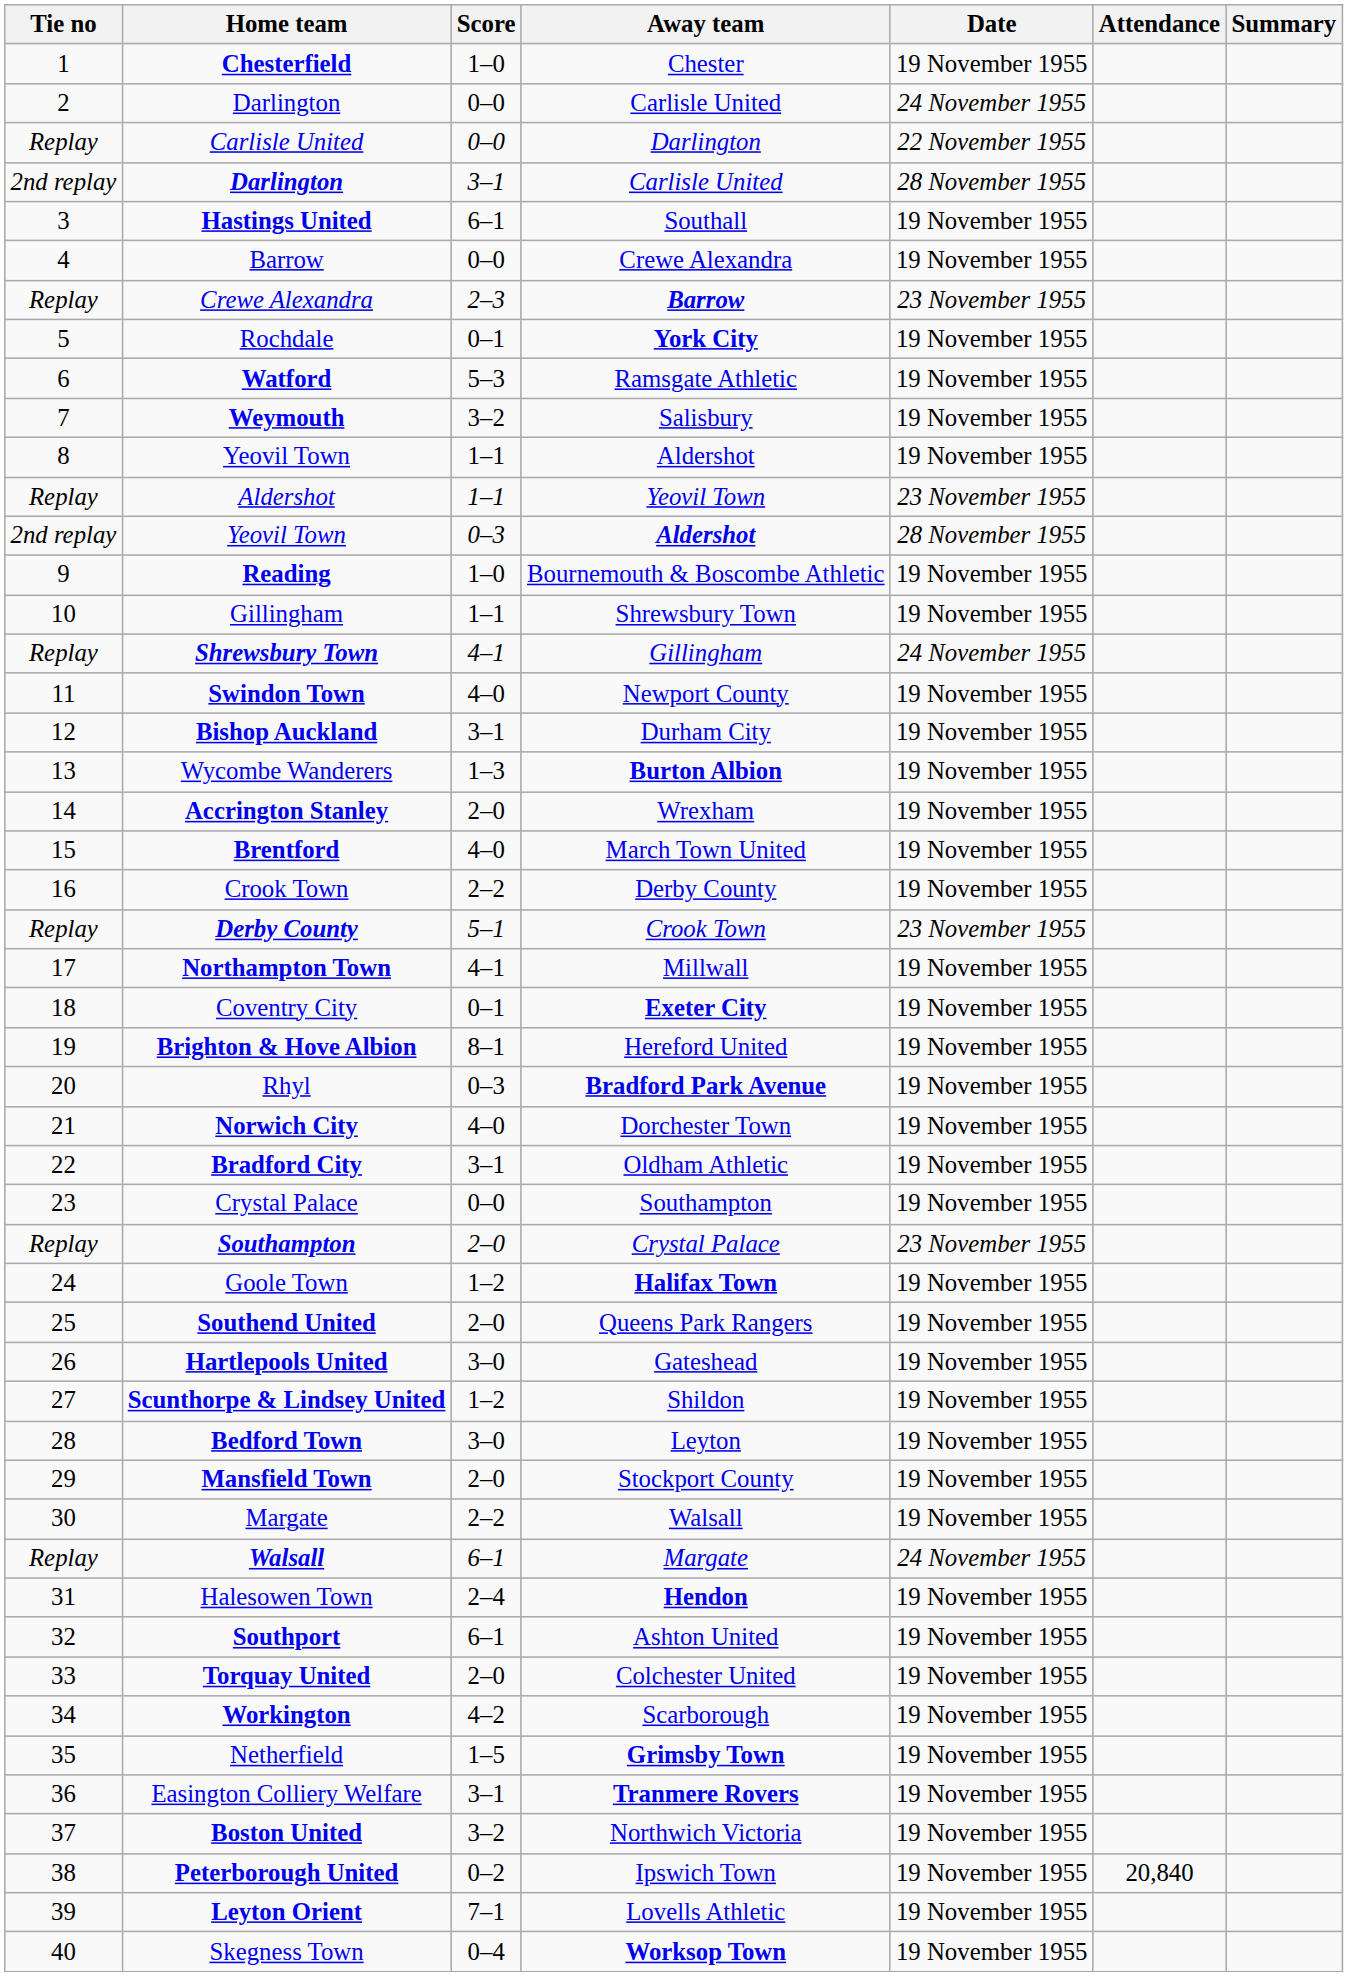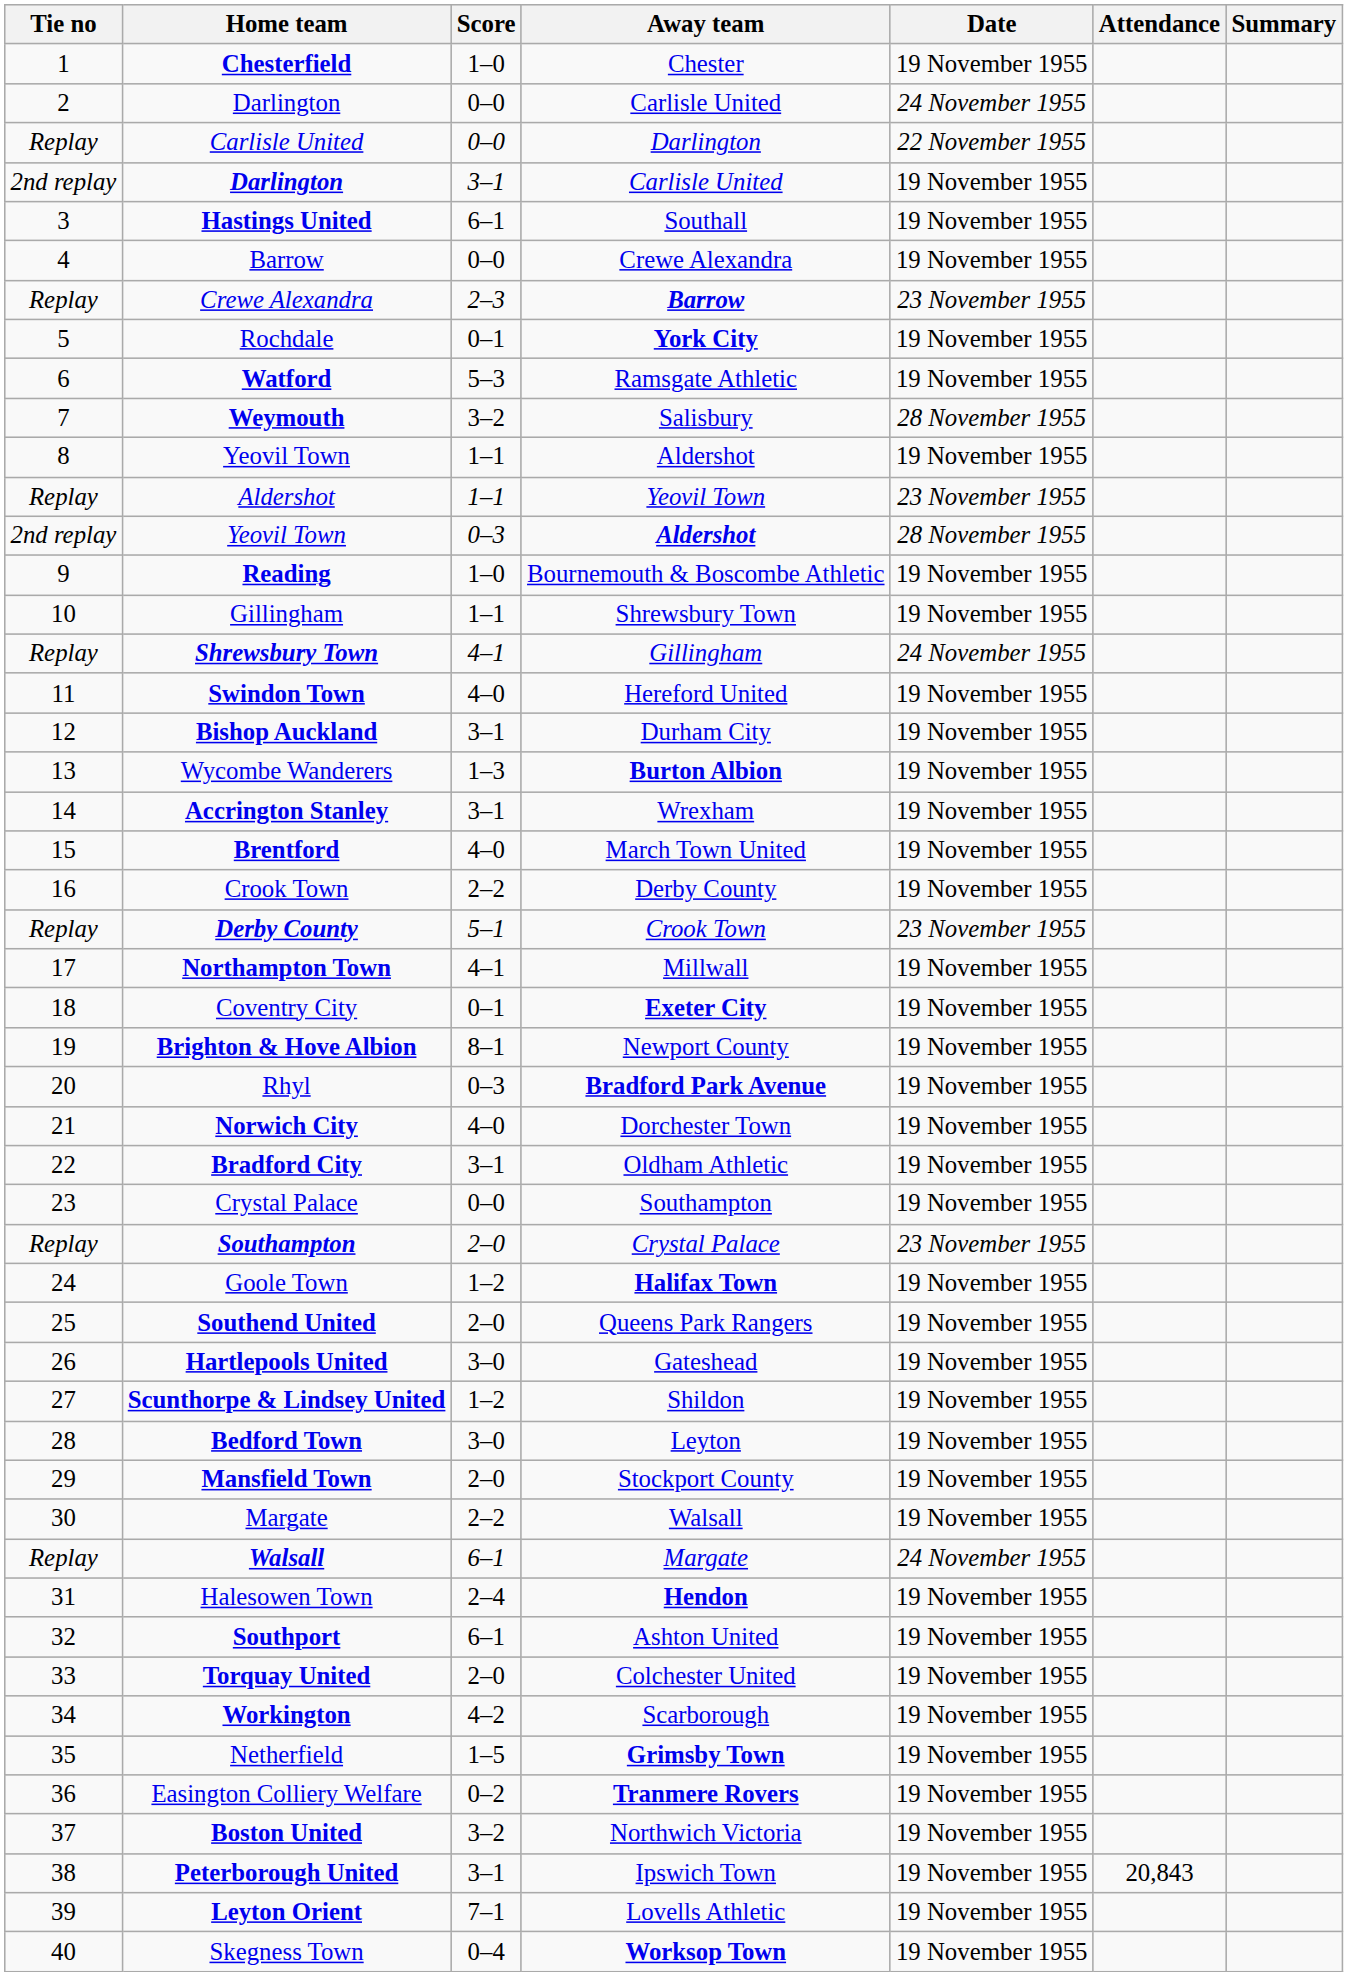 <table class="wikitable" style="text-align: center">
 <tr>
 <th>Tie no</th>
 <th>Home team</th>
 <th>Score</th>
 <th>Away team</th>
 <th>Date</th>
 <th>Attendance</th>
 <th>Summary</th>
 </tr>
 <tr>
 <td>1</td>
 <td><strong><a href='#'>Chesterfield</a></strong></td>
 <td>1–0</td>
 <td><a href='#'>Chester</a></td>
 <td>19 November 1955</td>
 <td></td>
 <td></td>
 </tr>
 <tr>
 <td>2</td>
 <td><a href='#'>Darlington</a></td>
 <td>0–0</td>
 <td><a href='#'>Carlisle United</a></td>
 <td><em>24 November 1955</em></td>
 <td></td>
 <td></td>
 </tr>
 <tr>
 <td><em>Replay</em></td>
 <td><em><a href='#'>Carlisle United</a></em></td>
 <td><em>0–0</em></td>
 <td><em><a href='#'>Darlington</a></em></td>
 <td><em>22 November 1955</em></td>
 <td><em> </em></td>
 <td></td>
 </tr>
 <tr>
 <td><em>2nd replay</em></td>
 <td><strong><em><a href='#'>Darlington</a></em></strong></td>
 <td><em>3–1</em></td>
 <td><em><a href='#'>Carlisle United</a></em></td>
-<td><em>28 November 1955</em></td>
+<td>19 November 1955</td>
 <td><em> </em></td>
 <td></td>
 </tr>
 <tr>
 <td>3</td>
 <td><strong><a href='#'>Hastings United</a></strong></td>
 <td>6–1</td>
 <td><a href='#'>Southall</a></td>
 <td>19 November 1955</td>
 <td></td>
 <td></td>
 </tr>
 <tr>
 <td>4</td>
 <td><a href='#'>Barrow</a></td>
 <td>0–0</td>
 <td><a href='#'>Crewe Alexandra</a></td>
 <td>19 November 1955</td>
 <td></td>
 <td></td>
 </tr>
 <tr>
 <td><em>Replay</em></td>
 <td><em><a href='#'>Crewe Alexandra</a></em></td>
 <td><em>2–3</em></td>
 <td><strong><em><a href='#'>Barrow</a></em></strong></td>
 <td><em>23 November 1955</em></td>
 <td><em> </em></td>
 <td></td>
 </tr>
 <tr>
 <td>5</td>
 <td><a href='#'>Rochdale</a></td>
 <td>0–1</td>
 <td><strong><a href='#'>York City</a></strong></td>
 <td>19 November 1955</td>
 <td></td>
 <td></td>
 </tr>
 <tr>
 <td>6</td>
 <td><strong><a href='#'>Watford</a></strong></td>
 <td>5–3</td>
 <td><a href='#'>Ramsgate Athletic</a></td>
 <td>19 November 1955</td>
 <td></td>
 <td></td>
 </tr>
 <tr>
 <td>7</td>
 <td><strong><a href='#'>Weymouth</a></strong></td>
 <td>3–2</td>
 <td><a href='#'>Salisbury</a></td>
-<td>19 November 1955</td>
+<td><em>28 November 1955</em></td>
 <td></td>
 <td></td>
 </tr>
 <tr>
 <td>8</td>
 <td><a href='#'>Yeovil Town</a></td>
 <td>1–1</td>
 <td><a href='#'>Aldershot</a></td>
 <td>19 November 1955</td>
 <td></td>
 <td></td>
 </tr>
 <tr>
 <td><em>Replay</em></td>
 <td><em><a href='#'>Aldershot</a></em></td>
 <td><em>1–1</em></td>
 <td><em><a href='#'>Yeovil Town</a></em></td>
 <td><em>23 November 1955</em></td>
 <td><em> </em></td>
 <td></td>
 </tr>
 <tr>
 <td><em>2nd replay</em></td>
 <td><em><a href='#'>Yeovil Town</a></em></td>
 <td><em>0–3</em></td>
 <td><strong><em><a href='#'>Aldershot</a></em></strong></td>
 <td><em>28 November 1955</em></td>
 <td><em> </em></td>
 <td></td>
 </tr>
 <tr>
 <td>9</td>
 <td><strong><a href='#'>Reading</a></strong></td>
 <td>1–0</td>
 <td><a href='#'>Bournemouth & Boscombe Athletic</a></td>
 <td>19 November 1955</td>
 <td></td>
 <td></td>
 </tr>
 <tr>
 <td>10</td>
 <td><a href='#'>Gillingham</a></td>
 <td>1–1</td>
 <td><a href='#'>Shrewsbury Town</a></td>
 <td>19 November 1955</td>
 <td></td>
 <td></td>
 </tr>
 <tr>
 <td><em>Replay</em></td>
 <td><strong><em><a href='#'>Shrewsbury Town</a></em></strong></td>
 <td><em>4–1</em></td>
 <td><em><a href='#'>Gillingham</a></em></td>
 <td><em>24 November 1955</em></td>
 <td><em> </em></td>
 <td></td>
 </tr>
 <tr>
 <td>11</td>
 <td><strong><a href='#'>Swindon Town</a></strong></td>
 <td>4–0</td>
-<td><a href='#'>Newport County</a></td>
+<td><a href='#'>Hereford United</a></td>
 <td>19 November 1955</td>
 <td></td>
 <td></td>
 </tr>
 <tr>
 <td>12</td>
 <td><strong><a href='#'>Bishop Auckland</a></strong></td>
 <td>3–1</td>
 <td><a href='#'>Durham City</a></td>
 <td>19 November 1955</td>
 <td></td>
 <td></td>
 </tr>
 <tr>
 <td>13</td>
 <td><a href='#'>Wycombe Wanderers</a></td>
 <td>1–3</td>
 <td><strong><a href='#'>Burton Albion</a></strong></td>
 <td>19 November 1955</td>
 <td></td>
 <td></td>
 </tr>
 <tr>
 <td>14</td>
 <td><strong><a href='#'>Accrington Stanley</a></strong></td>
-<td>2–0</td>
+<td>3–1</td>
 <td><a href='#'>Wrexham</a></td>
 <td>19 November 1955</td>
 <td></td>
 <td></td>
 </tr>
 <tr>
 <td>15</td>
 <td><strong><a href='#'>Brentford</a></strong></td>
 <td>4–0</td>
 <td><a href='#'>March Town United</a></td>
 <td>19 November 1955</td>
 <td></td>
 <td></td>
 </tr>
 <tr>
 <td>16</td>
 <td><a href='#'>Crook Town</a></td>
 <td>2–2</td>
 <td><a href='#'>Derby County</a></td>
 <td>19 November 1955</td>
 <td></td>
 <td></td>
 </tr>
 <tr>
 <td><em>Replay</em></td>
 <td><strong><em><a href='#'>Derby County</a></em></strong></td>
 <td><em>5–1</em></td>
 <td><em><a href='#'>Crook Town</a></em></td>
 <td><em>23 November 1955</em></td>
 <td><em> </em></td>
 <td></td>
 </tr>
 <tr>
 <td>17</td>
 <td><strong><a href='#'>Northampton Town</a></strong></td>
 <td>4–1</td>
 <td><a href='#'>Millwall</a></td>
 <td>19 November 1955</td>
 <td></td>
 <td></td>
 </tr>
 <tr>
 <td>18</td>
 <td><a href='#'>Coventry City</a></td>
 <td>0–1</td>
 <td><strong><a href='#'>Exeter City</a></strong></td>
 <td>19 November 1955</td>
 <td></td>
 <td></td>
 </tr>
 <tr>
 <td>19</td>
 <td><strong><a href='#'>Brighton & Hove Albion</a></strong></td>
 <td>8–1</td>
-<td><a href='#'>Hereford United</a></td>
+<td><a href='#'>Newport County</a></td>
 <td>19 November 1955</td>
 <td></td>
 <td></td>
 </tr>
 <tr>
 <td>20</td>
 <td><a href='#'>Rhyl</a></td>
 <td>0–3</td>
 <td><strong><a href='#'>Bradford Park Avenue</a></strong></td>
 <td>19 November 1955</td>
 <td></td>
 <td></td>
 </tr>
 <tr>
 <td>21</td>
 <td><strong><a href='#'>Norwich City</a></strong></td>
 <td>4–0</td>
 <td><a href='#'>Dorchester Town</a></td>
 <td>19 November 1955</td>
 <td></td>
 <td></td>
 </tr>
 <tr>
 <td>22</td>
 <td><strong><a href='#'>Bradford City</a></strong></td>
 <td>3–1</td>
 <td><a href='#'>Oldham Athletic</a></td>
 <td>19 November 1955</td>
 <td></td>
 <td></td>
 </tr>
 <tr>
 <td>23</td>
 <td><a href='#'>Crystal Palace</a></td>
 <td>0–0</td>
 <td><a href='#'>Southampton</a></td>
 <td>19 November 1955</td>
 <td></td>
 <td></td>
 </tr>
 <tr>
 <td><em>Replay</em></td>
 <td><strong><em><a href='#'>Southampton</a></em></strong></td>
 <td><em>2–0</em></td>
 <td><em><a href='#'>Crystal Palace</a></em></td>
 <td><em>23 November 1955</em></td>
 <td><em> </em></td>
 <td></td>
 </tr>
 <tr>
 <td>24</td>
 <td><a href='#'>Goole Town</a></td>
 <td>1–2</td>
 <td><strong><a href='#'>Halifax Town</a></strong></td>
 <td>19 November 1955</td>
 <td></td>
 <td></td>
 </tr>
 <tr>
 <td>25</td>
 <td><strong><a href='#'>Southend United</a></strong></td>
 <td>2–0</td>
 <td><a href='#'>Queens Park Rangers</a></td>
 <td>19 November 1955</td>
 <td></td>
 <td></td>
 </tr>
 <tr>
 <td>26</td>
 <td><strong><a href='#'>Hartlepools United</a></strong></td>
 <td>3–0</td>
 <td><a href='#'>Gateshead</a></td>
 <td>19 November 1955</td>
 <td></td>
 <td></td>
 </tr>
 <tr>
 <td>27</td>
 <td><strong><a href='#'>Scunthorpe & Lindsey United</a></strong></td>
 <td>1–2</td>
 <td><a href='#'>Shildon</a></td>
 <td>19 November 1955</td>
 <td></td>
 <td></td>
 </tr>
 <tr>
 <td>28</td>
 <td><strong><a href='#'>Bedford Town</a></strong></td>
 <td>3–0</td>
 <td><a href='#'>Leyton</a></td>
 <td>19 November 1955</td>
 <td></td>
 <td></td>
 </tr>
 <tr>
 <td>29</td>
 <td><strong><a href='#'>Mansfield Town</a></strong></td>
 <td>2–0</td>
 <td><a href='#'>Stockport County</a></td>
 <td>19 November 1955</td>
 <td></td>
 <td></td>
 </tr>
 <tr>
 <td>30</td>
 <td><a href='#'>Margate</a></td>
 <td>2–2</td>
 <td><a href='#'>Walsall</a></td>
 <td>19 November 1955</td>
 <td></td>
 <td></td>
 </tr>
 <tr>
 <td><em>Replay</em></td>
 <td><strong><em><a href='#'>Walsall</a></em></strong></td>
 <td><em>6–1</em></td>
 <td><em><a href='#'>Margate</a></em></td>
 <td><em>24 November 1955</em></td>
 <td><em> </em></td>
 <td></td>
 </tr>
 <tr>
 <td>31</td>
 <td><a href='#'>Halesowen Town</a></td>
 <td>2–4</td>
 <td><strong><a href='#'>Hendon</a></strong></td>
 <td>19 November 1955</td>
 <td></td>
 <td></td>
 </tr>
 <tr>
 <td>32</td>
 <td><strong><a href='#'>Southport</a></strong></td>
 <td>6–1</td>
 <td><a href='#'>Ashton United</a></td>
 <td>19 November 1955</td>
 <td></td>
 <td></td>
 </tr>
 <tr>
 <td>33</td>
 <td><strong><a href='#'>Torquay United</a></strong></td>
 <td>2–0</td>
 <td><a href='#'>Colchester United</a></td>
 <td>19 November 1955</td>
 <td></td>
 <td></td>
 </tr>
 <tr>
 <td>34</td>
 <td><strong><a href='#'>Workington</a></strong></td>
 <td>4–2</td>
 <td><a href='#'>Scarborough</a></td>
 <td>19 November 1955</td>
 <td></td>
 <td></td>
 </tr>
 <tr>
 <td>35</td>
 <td><a href='#'>Netherfield</a></td>
 <td>1–5</td>
 <td><strong><a href='#'>Grimsby Town</a></strong></td>
 <td>19 November 1955</td>
 <td></td>
 <td></td>
 </tr>
 <tr>
 <td>36</td>
 <td><a href='#'>Easington Colliery Welfare</a></td>
-<td>3–1</td>
+<td>0–2</td>
 <td><strong><a href='#'>Tranmere Rovers</a></strong></td>
 <td>19 November 1955</td>
 <td></td>
 <td></td>
 </tr>
 <tr>
 <td>37</td>
 <td><strong><a href='#'>Boston United</a></strong></td>
 <td>3–2</td>
 <td><a href='#'>Northwich Victoria</a></td>
 <td>19 November 1955</td>
 <td></td>
 <td></td>
 </tr>
 <tr>
 <td>38</td>
 <td><strong><a href='#'>Peterborough United</a></strong></td>
-<td>0–2</td>
+<td>3–1</td>
 <td><a href='#'>Ipswich Town</a></td>
 <td>19 November 1955</td>
-<td>20,840</td>
+<td>20,843</td>
 <td></td>
 </tr>
 <tr>
 <td>39</td>
 <td><strong><a href='#'>Leyton Orient</a></strong></td>
 <td>7–1</td>
 <td><a href='#'>Lovells Athletic</a></td>
 <td>19 November 1955</td>
 <td></td>
 <td></td>
 </tr>
 <tr>
 <td>40</td>
 <td><a href='#'>Skegness Town</a></td>
 <td>0–4</td>
 <td><strong><a href='#'>Worksop Town</a></strong></td>
 <td>19 November 1955</td>
 <td></td>
 <td></td>
 </tr>
 </table>
